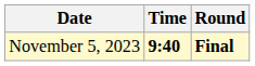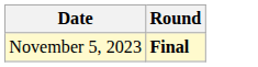 <table class="wikitable">
 <tr>
 <th>Date</th>
-<th>Time</th>
 <th>Round</th>
 </tr>
 <tr style=background:lemonchiffon>
 <td>November 5, 2023</td>
-<td><strong>9:40</strong></td>
 <td><strong>Final</strong></td>
 </tr>
 </table>
